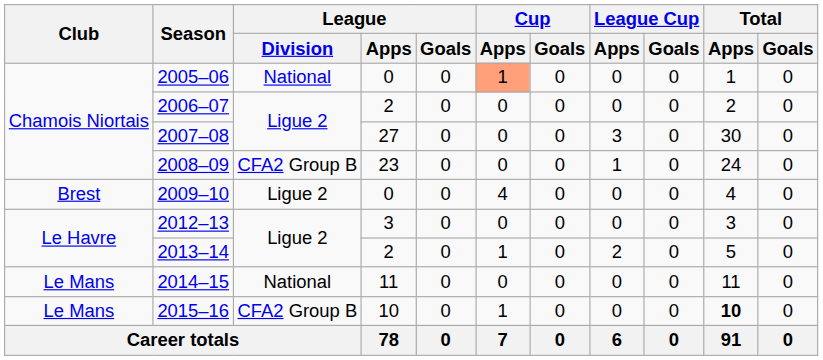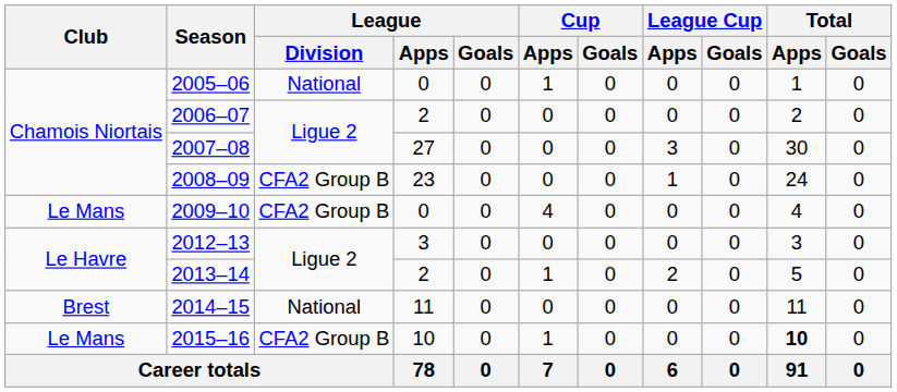 <table class="wikitable" style="text-align:center">
 <tr>
 <th rowspan="2">Club</th>
 <th rowspan="2">Season</th>
 <th colspan="3">League</th>
 <th colspan="2"><a href='#'>Cup</a></th>
 <th colspan="2"><a href='#'>League Cup</a></th>
 <th colspan="2">Total</th>
 </tr>
 <tr>
 <th><a href='#'>Division</a></th>
 <th>Apps</th>
 <th>Goals</th>
 <th>Apps</th>
 <th>Goals</th>
 <th>Apps</th>
 <th>Goals</th>
 <th>Apps</th>
 <th>Goals</th>
 </tr>
 <tr>
 <td rowspan="4"><a href='#'>Chamois Niortais</a></td>
 <td><a href='#'>2005–06</a></td>
 <td><a href='#'>National</a></td>
 <td>0</td>
 <td>0</td>
-<td style="background: lightsalmon;">1</td>
+<td>1</td>
 <td>0</td>
 <td>0</td>
 <td>0</td>
 <td>1</td>
 <td>0</td>
 </tr>
 <tr>
 <td><a href='#'>2006–07</a></td>
 <td rowspan="2"><a href='#'>Ligue 2</a></td>
 <td>2</td>
 <td>0</td>
 <td>0</td>
 <td>0</td>
 <td>0</td>
 <td>0</td>
 <td>2</td>
 <td>0</td>
 </tr>
 <tr>
 <td><a href='#'>2007–08</a></td>
 <td>27</td>
 <td>0</td>
 <td>0</td>
 <td>0</td>
 <td>3</td>
 <td>0</td>
 <td>30</td>
 <td>0</td>
 </tr>
 <tr>
 <td><a href='#'>2008–09</a></td>
 <td><a href='#'>CFA2</a> Group B</td>
 <td>23</td>
 <td>0</td>
 <td>0</td>
 <td>0</td>
 <td>1</td>
 <td>0</td>
 <td>24</td>
 <td>0</td>
 </tr>
 <tr>
-<td><a href='#'>Brest</a></td>
+<td><a href='#'>Le Mans</a></td>
 <td><a href='#'>2009–10</a></td>
-<td>Ligue 2</td>
+<td><a href='#'>CFA2</a> Group B</td>
 <td>0</td>
 <td>0</td>
 <td>4</td>
 <td>0</td>
 <td>0</td>
 <td>0</td>
 <td>4</td>
 <td>0</td>
 </tr>
 <tr>
 <td rowspan="2"><a href='#'>Le Havre</a></td>
 <td><a href='#'>2012–13</a></td>
 <td rowspan="2">Ligue 2</td>
 <td>3</td>
 <td>0</td>
 <td>0</td>
 <td>0</td>
 <td>0</td>
 <td>0</td>
 <td>3</td>
 <td>0</td>
 </tr>
 <tr>
 <td><a href='#'>2013–14</a></td>
 <td>2</td>
 <td>0</td>
 <td>1</td>
 <td>0</td>
 <td>2</td>
 <td>0</td>
 <td>5</td>
 <td>0</td>
 </tr>
 <tr>
-<td><a href='#'>Le Mans</a></td>
+<td><a href='#'>Brest</a></td>
 <td><a href='#'>2014–15</a></td>
 <td>National</td>
 <td>11</td>
 <td>0</td>
 <td>0</td>
 <td>0</td>
 <td>0</td>
 <td>0</td>
 <td>11</td>
 <td>0</td>
 </tr>
 <tr>
 <td><a href='#'>Le Mans</a></td>
 <td><a href='#'>2015–16</a></td>
 <td><a href='#'>CFA2</a> Group B</td>
 <td>10</td>
 <td>0</td>
 <td>1</td>
 <td>0</td>
 <td>0</td>
 <td>0</td>
 <td><strong>10</strong></td>
 <td>0</td>
 </tr>
 <tr>
 <th colspan="3">Career totals</th>
 <th>78</th>
 <th>0</th>
 <th>7</th>
 <th>0</th>
 <th>6</th>
 <th>0</th>
 <th>91</th>
 <th>0</th>
 </tr>
 </table>
